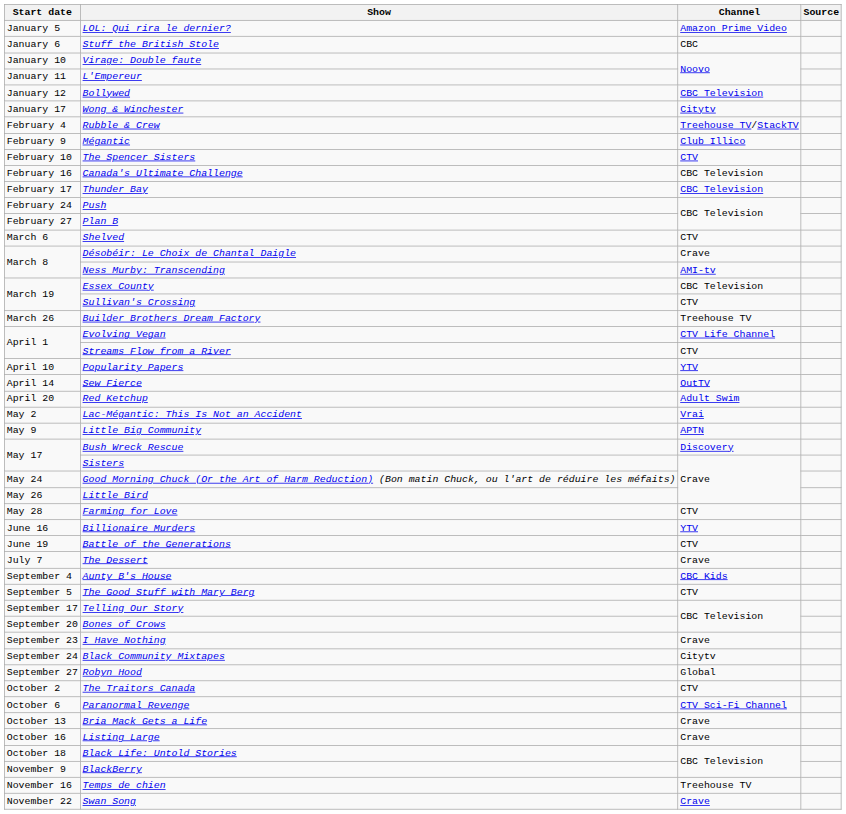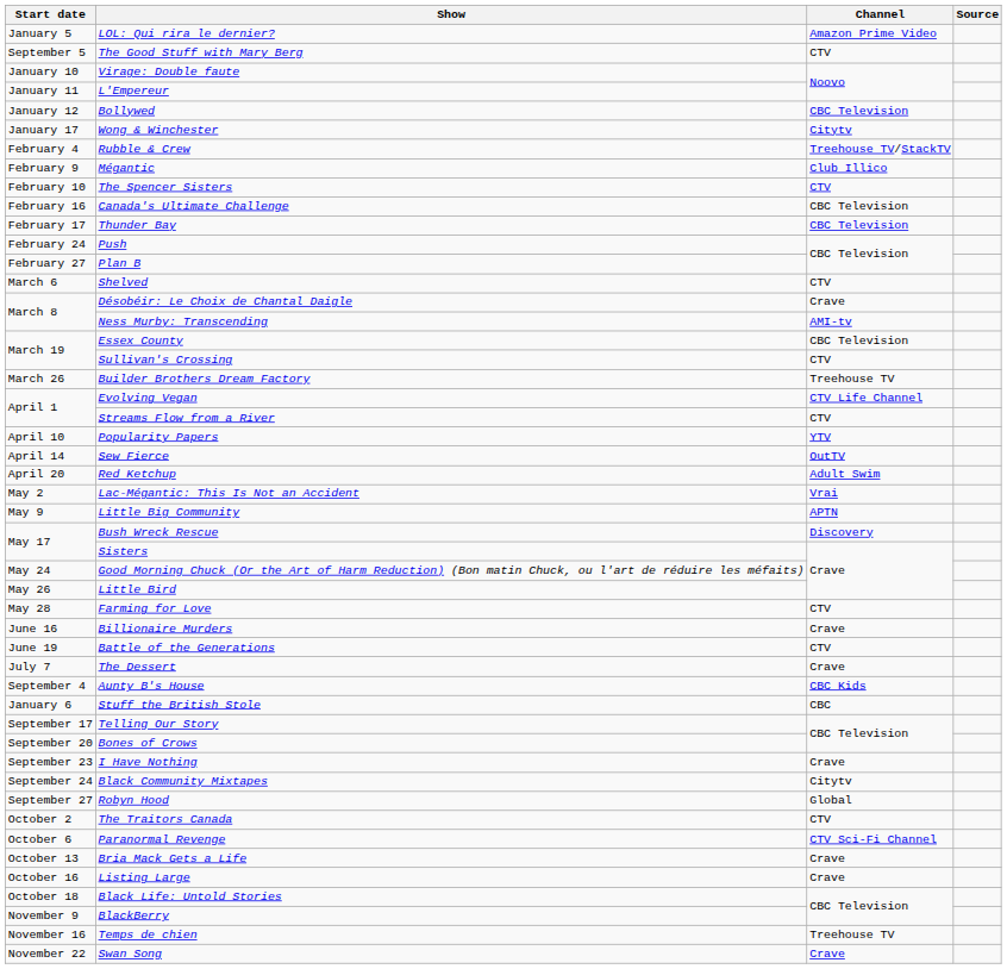 <table class="wikitable">
 <tr>
 <th>Start date</th>
 <th>Show</th>
 <th>Channel</th>
 <th>Source</th>
 </tr>
 <tr>
 <td>January 5</td>
 <td><em><a href='#'>LOL: Qui rira le dernier?</a></em></td>
 <td><a href='#'>Amazon Prime Video</a></td>
 <td></td>
 </tr>
 <tr>
-<td>January 6</td>
-<td><em><a href='#'>Stuff the British Stole</a></em></td>
-<td>CBC</td>
+<td>September 5</td>
+<td><em><a href='#'>The Good Stuff with Mary Berg</a></em></td>
+<td>CTV</td>
 <td></td>
 </tr>
 <tr>
 <td>January 10</td>
 <td><em><a href='#'>Virage: Double faute</a></em></td>
 <td rowspan=2><a href='#'>Noovo</a></td>
 <td></td>
 </tr>
 <tr>
 <td>January 11</td>
 <td><em><a href='#'>L'Empereur</a></em></td>
 <td></td>
 </tr>
 <tr>
 <td>January 12</td>
 <td><em><a href='#'>Bollywed</a></em></td>
 <td><a href='#'>CBC Television</a></td>
 <td></td>
 </tr>
 <tr>
 <td>January 17</td>
 <td><em><a href='#'>Wong & Winchester</a></em></td>
 <td><a href='#'>Citytv</a></td>
 <td></td>
 </tr>
 <tr>
 <td>February 4</td>
 <td><em><a href='#'>Rubble & Crew</a></em></td>
 <td><a href='#'>Treehouse TV</a>/<a href='#'>StackTV</a></td>
 <td></td>
 </tr>
 <tr>
 <td>February 9</td>
 <td><em><a href='#'>Mégantic</a></em></td>
 <td><a href='#'>Club Illico</a></td>
 <td></td>
 </tr>
 <tr>
 <td>February 10</td>
 <td><em><a href='#'>The Spencer Sisters</a></em></td>
 <td><a href='#'>CTV</a></td>
 <td></td>
 </tr>
 <tr>
 <td>February 16</td>
 <td><em><a href='#'>Canada's Ultimate Challenge</a></em></td>
 <td>CBC Television</td>
 <td></td>
 </tr>
 <tr>
 <td>February 17</td>
 <td><em><a href='#'>Thunder Bay</a></em></td>
 <td><a href='#'>CBC Television</a></td>
 <td></td>
 </tr>
 <tr>
 <td>February 24</td>
 <td><em><a href='#'>Push</a></em></td>
 <td rowspan=2>CBC Television</td>
 <td></td>
 </tr>
 <tr>
 <td>February 27</td>
 <td><em><a href='#'>Plan B</a></em></td>
 <td></td>
 </tr>
 <tr>
 <td>March 6</td>
 <td><em><a href='#'>Shelved</a></em></td>
 <td>CTV</td>
 <td></td>
 </tr>
 <tr>
 <td rowspan=2>March 8</td>
 <td><em><a href='#'>Désobéir: Le Choix de Chantal Daigle</a></em></td>
 <td>Crave</td>
 <td></td>
 </tr>
 <tr>
 <td><em><a href='#'>Ness Murby: Transcending</a></em></td>
 <td><a href='#'>AMI-tv</a></td>
 <td></td>
 </tr>
 <tr>
 <td rowspan=2>March 19</td>
 <td><em><a href='#'>Essex County</a></em></td>
 <td>CBC Television</td>
 <td></td>
 </tr>
 <tr>
 <td><em><a href='#'>Sullivan's Crossing</a></em></td>
 <td>CTV</td>
 <td></td>
 </tr>
 <tr>
 <td>March 26</td>
 <td><em><a href='#'>Builder Brothers Dream Factory</a></em></td>
 <td>Treehouse TV</td>
 <td></td>
 </tr>
 <tr>
 <td rowspan=2>April 1</td>
 <td><em><a href='#'>Evolving Vegan</a></em></td>
 <td><a href='#'>CTV Life Channel</a></td>
 <td></td>
 </tr>
 <tr>
 <td><em><a href='#'>Streams Flow from a River</a></em></td>
 <td>CTV</td>
 <td></td>
 </tr>
 <tr>
 <td>April 10</td>
 <td><em><a href='#'>Popularity Papers</a></em></td>
 <td><a href='#'>YTV</a></td>
 <td></td>
 </tr>
 <tr>
 <td>April 14</td>
 <td><em><a href='#'>Sew Fierce</a></em></td>
 <td><a href='#'>OutTV</a></td>
 <td></td>
 </tr>
 <tr>
 <td>April 20</td>
 <td><em><a href='#'>Red Ketchup</a></em></td>
 <td><a href='#'>Adult Swim</a></td>
 <td></td>
 </tr>
 <tr>
 <td>May 2</td>
 <td><em><a href='#'>Lac-Mégantic: This Is Not an Accident</a></em></td>
 <td><a href='#'>Vrai</a></td>
 <td></td>
 </tr>
 <tr>
 <td>May 9</td>
 <td><em><a href='#'>Little Big Community</a></em></td>
 <td><a href='#'>APTN</a></td>
 <td></td>
 </tr>
 <tr>
 <td rowspan=2>May 17</td>
 <td><em><a href='#'>Bush Wreck Rescue</a></em></td>
 <td><a href='#'>Discovery</a></td>
 <td></td>
 </tr>
 <tr>
 <td><em><a href='#'>Sisters</a></em></td>
 <td rowspan=3>Crave</td>
 <td></td>
 </tr>
 <tr>
 <td>May 24</td>
 <td><em><a href='#'>Good Morning Chuck (Or the Art of Harm Reduction)</a> (Bon matin Chuck, ou l'art de réduire les méfaits)</em></td>
 <td></td>
 </tr>
 <tr>
 <td>May 26</td>
 <td><em><a href='#'>Little Bird</a></em></td>
 <td></td>
 </tr>
 <tr>
 <td>May 28</td>
 <td><em><a href='#'>Farming for Love</a></em></td>
 <td>CTV</td>
 <td></td>
 </tr>
 <tr>
 <td>June 16</td>
 <td><em><a href='#'>Billionaire Murders</a></em></td>
-<td><a href='#'>YTV</a></td>
+<td>Crave</td>
 <td></td>
 </tr>
 <tr>
 <td>June 19</td>
 <td><em><a href='#'>Battle of the Generations</a></em></td>
 <td>CTV</td>
 <td></td>
 </tr>
 <tr>
 <td>July 7</td>
 <td><em><a href='#'>The Dessert</a></em></td>
 <td>Crave</td>
 <td></td>
 </tr>
 <tr>
 <td>September 4</td>
 <td><em><a href='#'>Aunty B's House</a></em></td>
 <td><a href='#'>CBC Kids</a></td>
 <td></td>
 </tr>
 <tr>
-<td>September 5</td>
-<td><em><a href='#'>The Good Stuff with Mary Berg</a></em></td>
-<td>CTV</td>
+<td>January 6</td>
+<td><em><a href='#'>Stuff the British Stole</a></em></td>
+<td>CBC</td>
 <td></td>
 </tr>
 <tr>
 <td>September 17</td>
 <td><em><a href='#'>Telling Our Story</a></em></td>
 <td rowspan=2>CBC Television</td>
 <td></td>
 </tr>
 <tr>
 <td>September 20</td>
 <td><em><a href='#'>Bones of Crows</a></em></td>
 <td></td>
 </tr>
 <tr>
 <td>September 23</td>
 <td><em><a href='#'>I Have Nothing</a></em></td>
 <td>Crave</td>
 <td></td>
 </tr>
 <tr>
 <td>September 24</td>
 <td><em><a href='#'>Black Community Mixtapes</a></em></td>
 <td>Citytv</td>
 <td></td>
 </tr>
 <tr>
 <td>September 27</td>
 <td><em><a href='#'>Robyn Hood</a></em></td>
 <td>Global</td>
 <td></td>
 </tr>
 <tr>
 <td>October 2</td>
 <td><em><a href='#'>The Traitors Canada</a></em></td>
 <td>CTV</td>
 <td></td>
 </tr>
 <tr>
 <td>October 6</td>
 <td><em><a href='#'>Paranormal Revenge</a></em></td>
 <td><a href='#'>CTV Sci-Fi Channel</a></td>
 <td></td>
 </tr>
 <tr>
 <td>October 13</td>
 <td><em><a href='#'>Bria Mack Gets a Life</a></em></td>
 <td>Crave</td>
 <td></td>
 </tr>
 <tr>
 <td>October 16</td>
 <td><em><a href='#'>Listing Large</a></em></td>
 <td>Crave</td>
 <td></td>
 </tr>
 <tr>
 <td>October 18</td>
 <td><em><a href='#'>Black Life: Untold Stories</a></em></td>
 <td rowspan=2>CBC Television</td>
 <td></td>
 </tr>
 <tr>
 <td>November 9</td>
 <td><em><a href='#'>BlackBerry</a></em></td>
 <td></td>
 </tr>
 <tr>
 <td>November 16</td>
 <td><em><a href='#'>Temps de chien</a></em></td>
 <td>Treehouse TV</td>
 <td></td>
 </tr>
 <tr>
 <td>November 22</td>
 <td><em><a href='#'>Swan Song</a></em></td>
 <td><a href='#'>Crave</a></td>
 <td></td>
 </tr>
 </table>
